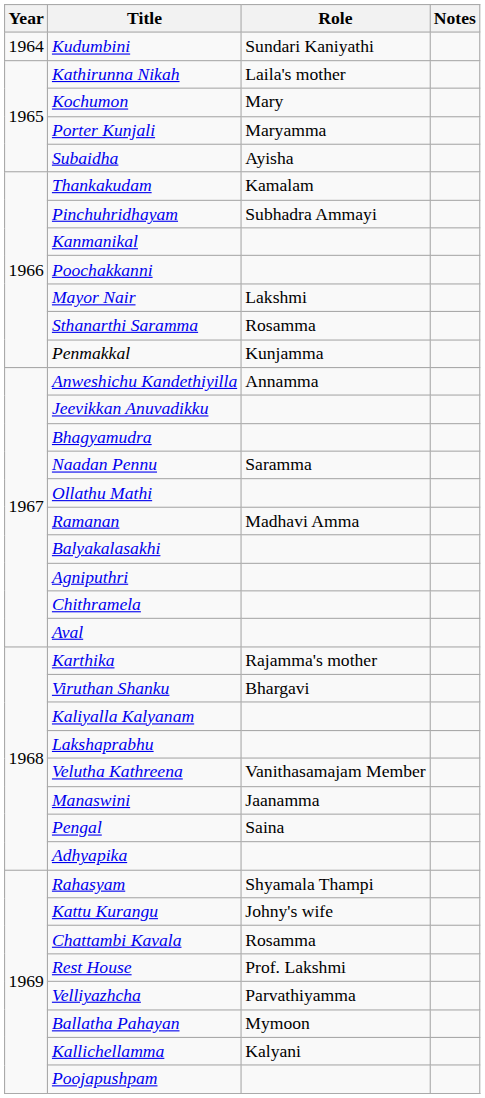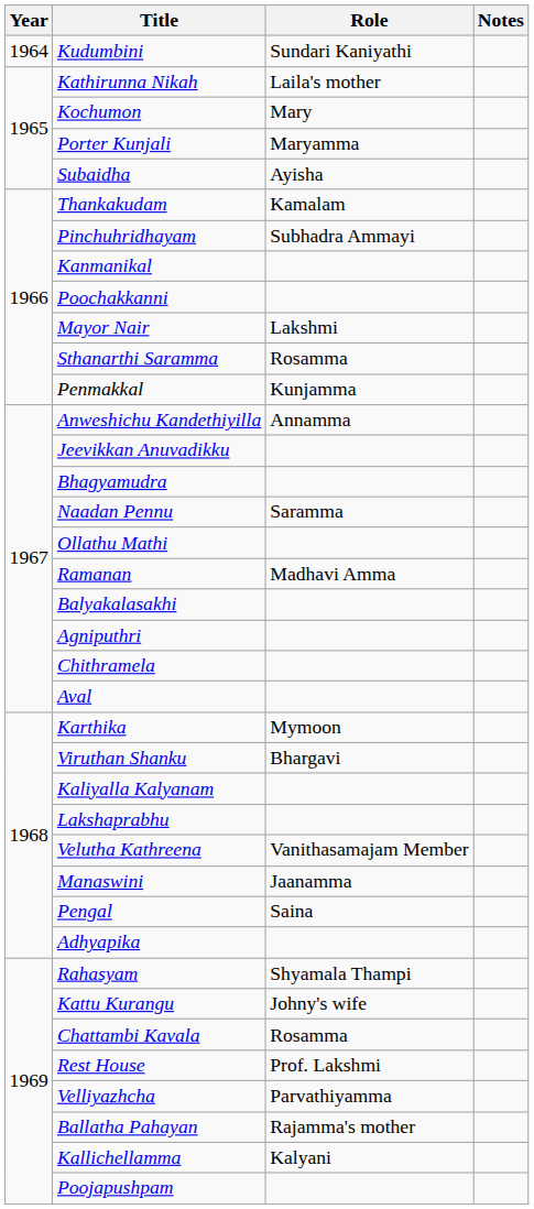 <table class="wikitable sortable">
 <tr>
 <th>Year</th>
 <th>Title</th>
 <th>Role</th>
 <th class="unsortable">Notes</th>
 </tr>
 <tr>
 <td>1964</td>
 <td><em><a href='#'>Kudumbini</a></em></td>
 <td>Sundari Kaniyathi</td>
 <td></td>
 </tr>
 <tr>
 <td rowspan=4>1965</td>
 <td><em><a href='#'>Kathirunna Nikah</a></em></td>
 <td>Laila's mother</td>
 <td></td>
 </tr>
 <tr>
 <td><em><a href='#'>Kochumon</a></em></td>
 <td>Mary</td>
 <td></td>
 </tr>
 <tr>
 <td><em><a href='#'>Porter Kunjali</a></em></td>
 <td>Maryamma</td>
 <td></td>
 </tr>
 <tr>
 <td><em><a href='#'>Subaidha</a></em></td>
 <td>Ayisha</td>
 <td></td>
 </tr>
 <tr>
 <td rowspan=7>1966</td>
 <td><em><a href='#'>Thankakudam</a></em></td>
 <td>Kamalam</td>
 <td></td>
 </tr>
 <tr>
 <td><em><a href='#'>Pinchuhridhayam</a></em></td>
 <td>Subhadra Ammayi</td>
 <td></td>
 </tr>
 <tr>
 <td><em><a href='#'>Kanmanikal</a></em></td>
 <td></td>
 <td></td>
 </tr>
 <tr>
 <td><em><a href='#'>Poochakkanni</a></em></td>
 <td></td>
 <td></td>
 </tr>
 <tr>
 <td><em><a href='#'>Mayor Nair</a></em></td>
 <td>Lakshmi</td>
 <td></td>
 </tr>
 <tr>
 <td><em><a href='#'>Sthanarthi Saramma</a></em></td>
 <td>Rosamma</td>
 <td></td>
 </tr>
 <tr>
 <td><em>Penmakkal</em></td>
 <td>Kunjamma</td>
 <td></td>
 </tr>
 <tr>
 <td rowspan=10>1967</td>
 <td><em><a href='#'>Anweshichu Kandethiyilla</a></em></td>
 <td>Annamma</td>
 <td></td>
 </tr>
 <tr>
 <td><em><a href='#'>Jeevikkan Anuvadikku</a></em></td>
 <td></td>
 <td></td>
 </tr>
 <tr>
 <td><em><a href='#'>Bhagyamudra</a></em></td>
 <td></td>
 <td></td>
 </tr>
 <tr>
 <td><em><a href='#'>Naadan Pennu</a></em></td>
 <td>Saramma</td>
 <td></td>
 </tr>
 <tr>
 <td><em><a href='#'>Ollathu Mathi</a></em></td>
 <td></td>
 <td></td>
 </tr>
 <tr>
 <td><em><a href='#'>Ramanan</a></em></td>
 <td>Madhavi Amma</td>
 <td></td>
 </tr>
 <tr>
 <td><em><a href='#'>Balyakalasakhi</a></em></td>
 <td></td>
 <td></td>
 </tr>
 <tr>
 <td><em><a href='#'>Agniputhri</a></em></td>
 <td></td>
 <td></td>
 </tr>
 <tr>
 <td><em><a href='#'>Chithramela</a></em></td>
 <td></td>
 <td></td>
 </tr>
 <tr>
 <td><em><a href='#'>Aval</a></em></td>
 <td></td>
 <td></td>
 </tr>
 <tr>
 <td rowspan=8>1968</td>
 <td><em><a href='#'>Karthika</a></em></td>
-<td>Rajamma's mother</td>
+<td>Mymoon</td>
 <td></td>
 </tr>
 <tr>
 <td><em><a href='#'>Viruthan Shanku</a></em></td>
 <td>Bhargavi</td>
 <td></td>
 </tr>
 <tr>
 <td><em><a href='#'>Kaliyalla Kalyanam</a></em></td>
 <td></td>
 <td></td>
 </tr>
 <tr>
 <td><em><a href='#'>Lakshaprabhu</a></em></td>
 <td></td>
 <td></td>
 </tr>
 <tr>
 <td><em><a href='#'>Velutha Kathreena</a></em></td>
 <td>Vanithasamajam Member</td>
 <td></td>
 </tr>
 <tr>
 <td><em><a href='#'>Manaswini</a></em></td>
 <td>Jaanamma</td>
 <td></td>
 </tr>
 <tr>
 <td><em><a href='#'>Pengal</a></em></td>
 <td>Saina</td>
 <td></td>
 </tr>
 <tr>
 <td><em><a href='#'>Adhyapika</a></em></td>
 <td></td>
 <td></td>
 </tr>
 <tr>
 <td rowspan=8>1969</td>
 <td><em><a href='#'>Rahasyam</a></em></td>
 <td>Shyamala Thampi</td>
 <td></td>
 </tr>
 <tr>
 <td><em><a href='#'>Kattu Kurangu</a></em></td>
 <td>Johny's wife</td>
 <td></td>
 </tr>
 <tr>
 <td><em><a href='#'>Chattambi Kavala</a></em></td>
 <td>Rosamma</td>
 <td></td>
 </tr>
 <tr>
 <td><em><a href='#'>Rest House</a></em></td>
 <td>Prof. Lakshmi</td>
 <td></td>
 </tr>
 <tr>
 <td><em><a href='#'>Velliyazhcha</a></em></td>
 <td>Parvathiyamma</td>
 <td></td>
 </tr>
 <tr>
 <td><em><a href='#'>Ballatha Pahayan</a></em></td>
-<td>Mymoon</td>
+<td>Rajamma's mother</td>
 <td></td>
 </tr>
 <tr>
 <td><em><a href='#'>Kallichellamma</a></em></td>
 <td>Kalyani</td>
 <td></td>
 </tr>
 <tr>
 <td><em><a href='#'>Poojapushpam</a></em></td>
 <td></td>
 <td></td>
 </tr>
 <tr>
 </tr>
 </table>
